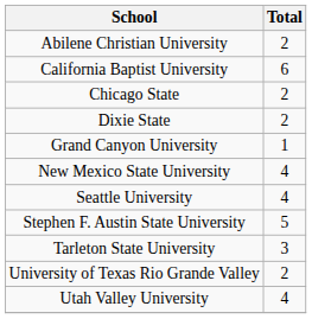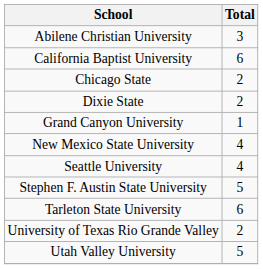 <table class=wikitable style="text-align:center">
 <tr>
 <th>School</th>
 <th>Total</th>
 </tr>
 <tr>
 <td>Abilene Christian University</td>
-<td>2</td>
+<td>3</td>
 </tr>
 <tr>
 <td>California Baptist University</td>
 <td>6</td>
 </tr>
 <tr>
 <td>Chicago State</td>
 <td>2</td>
 </tr>
 <tr>
 <td>Dixie State</td>
 <td>2</td>
 </tr>
 <tr>
 <td>Grand Canyon University</td>
 <td>1</td>
 </tr>
 <tr>
 <td>New Mexico State University</td>
 <td>4</td>
 </tr>
 <tr>
 <td>Seattle University</td>
 <td>4</td>
 </tr>
 <tr>
 <td>Stephen F. Austin State University</td>
 <td>5</td>
 </tr>
 <tr>
 <td>Tarleton State University</td>
-<td>3</td>
+<td>6</td>
 </tr>
 <tr>
 <td>University of Texas Rio Grande Valley</td>
 <td>2</td>
 </tr>
 <tr>
 <td>Utah Valley University</td>
-<td>4</td>
+<td>5</td>
 </tr>
 <tr>
 </tr>
 </table>
